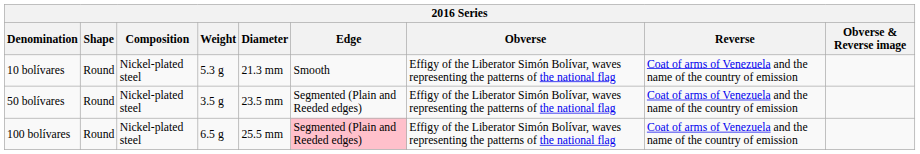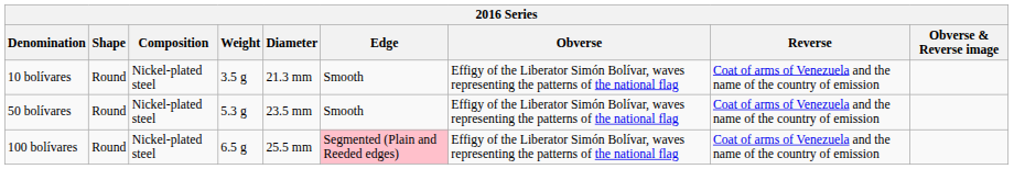 <table class="wikitable">
 <tr>
 <th colspan="9">2016 Series</th>
 </tr>
 <tr>
 <th>Denomination</th>
 <th>Shape</th>
 <th>Composition</th>
 <th>Weight</th>
 <th>Diameter</th>
 <th>Edge</th>
 <th>Obverse</th>
 <th>Reverse</th>
 <th>Obverse & Reverse image</th>
 </tr>
 <tr>
 <td>10 bolívares</td>
 <td>Round</td>
 <td>Nickel-plated steel</td>
-<td>5.3 g</td>
+<td>3.5 g</td>
 <td>21.3 mm</td>
 <td>Smooth</td>
 <td>Effigy of the Liberator Simón Bolívar, waves representing the patterns of <a href='#'>the national flag</a></td>
 <td><a href='#'>Coat of arms of Venezuela</a> and the name of the country of emission</td>
 <td></td>
 </tr>
 <tr>
 <td>50 bolívares</td>
 <td>Round</td>
 <td>Nickel-plated steel</td>
-<td>3.5 g</td>
+<td>5.3 g</td>
 <td>23.5 mm</td>
-<td>Segmented (Plain and Reeded edges)</td>
+<td>Smooth</td>
 <td>Effigy of the Liberator Simón Bolívar, waves representing the patterns of <a href='#'>the national flag</a></td>
 <td><a href='#'>Coat of arms of Venezuela</a> and the name of the country of emission</td>
 <td></td>
 </tr>
 <tr>
 <td>100 bolívares</td>
 <td>Round</td>
 <td>Nickel-plated steel</td>
 <td>6.5 g</td>
 <td>25.5 mm</td>
 <td style="background: pink;">Segmented (Plain and Reeded edges)</td>
 <td>Effigy of the Liberator Simón Bolívar, waves representing the patterns of <a href='#'>the national flag</a></td>
 <td><a href='#'>Coat of arms of Venezuela</a> and the name of the country of emission</td>
 <td></td>
 </tr>
 </table>
